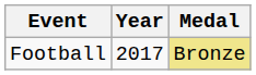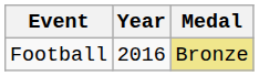 <table class="wikitable">
 <tr>
 <th>Event</th>
 <th>Year</th>
 <th>Medal</th>
 </tr>
 <tr>
 <td>Football </td>
-<td>2017</td>
+<td>2016</td>
 <td style="background: khaki;">Bronze</td>
 </tr>
 </table>
